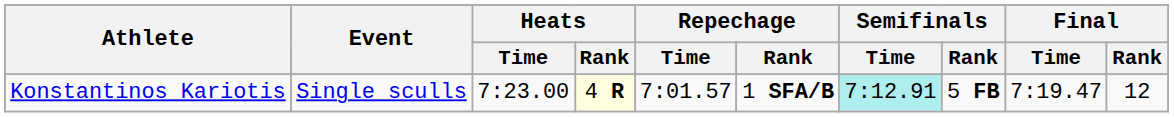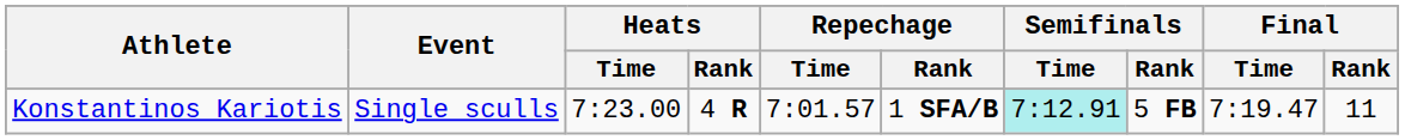 <table class="wikitable" style="font-size:90%">
 <tr>
 <th rowspan="2">Athlete</th>
 <th rowspan="2">Event</th>
 <th colspan="2">Heats</th>
 <th colspan="2">Repechage</th>
 <th colspan="2">Semifinals</th>
 <th colspan="2">Final</th>
 </tr>
 <tr style="font-size:95%">
 <th>Time</th>
 <th>Rank</th>
 <th>Time</th>
 <th>Rank</th>
 <th>Time</th>
 <th>Rank</th>
 <th>Time</th>
 <th>Rank</th>
 </tr>
 <tr align=center>
 <td align=left><a href='#'>Konstantinos Kariotis</a></td>
 <td align=left><a href='#'>Single sculls</a></td>
 <td>7:23.00</td>
-<td style="background: lightyellow;">4 <strong>R</strong></td>
+<td>4 <strong>R</strong></td>
 <td>7:01.57</td>
 <td>1 <strong>SFA/B</strong></td>
 <td style="background: paleturquoise;">7:12.91</td>
 <td>5 <strong>FB</strong></td>
 <td>7:19.47</td>
-<td>12</td>
+<td>11</td>
 </tr>
 </table>
